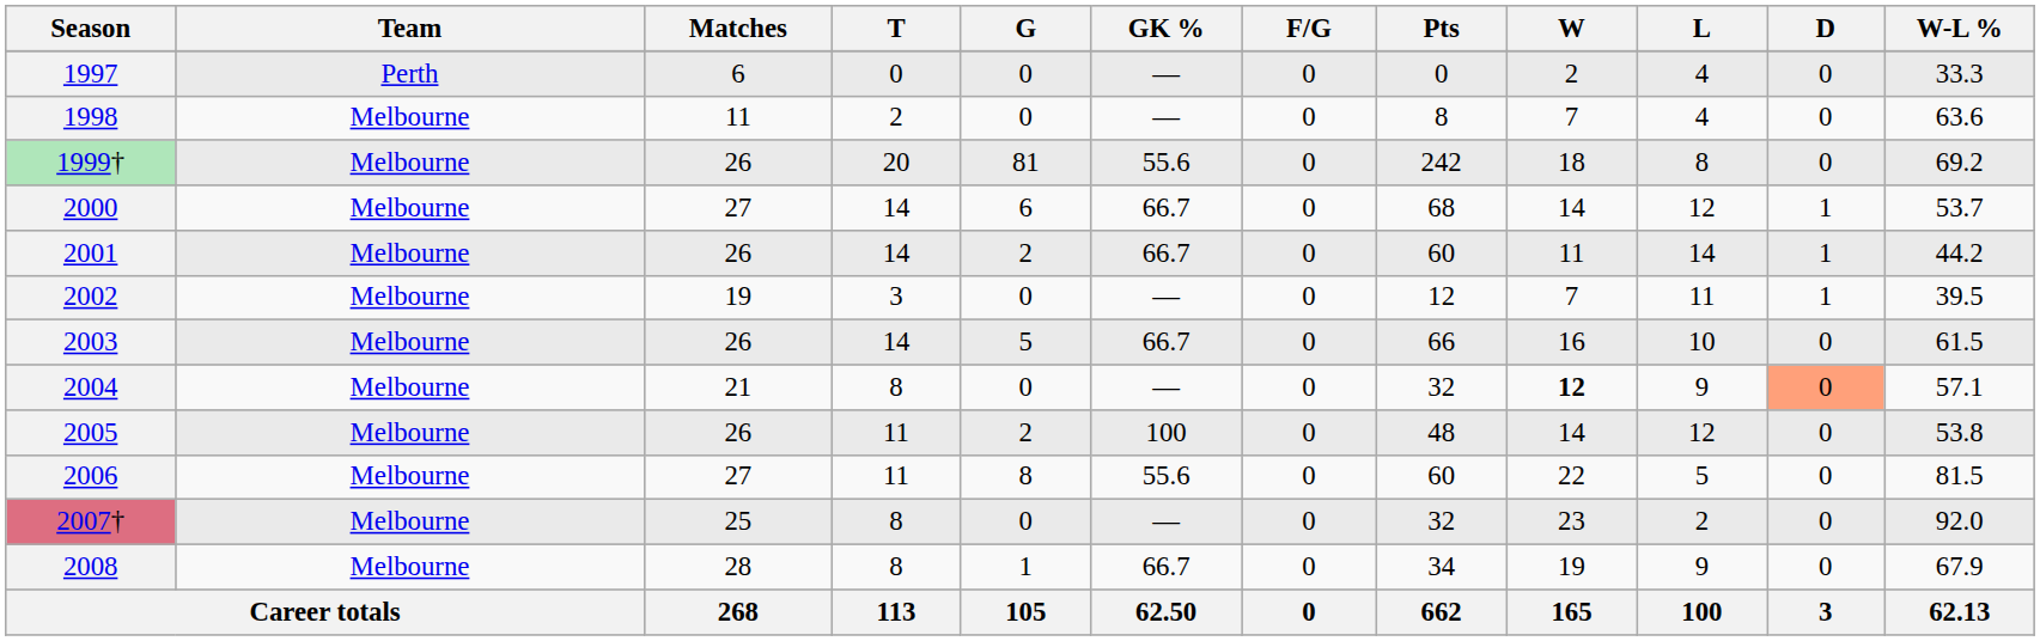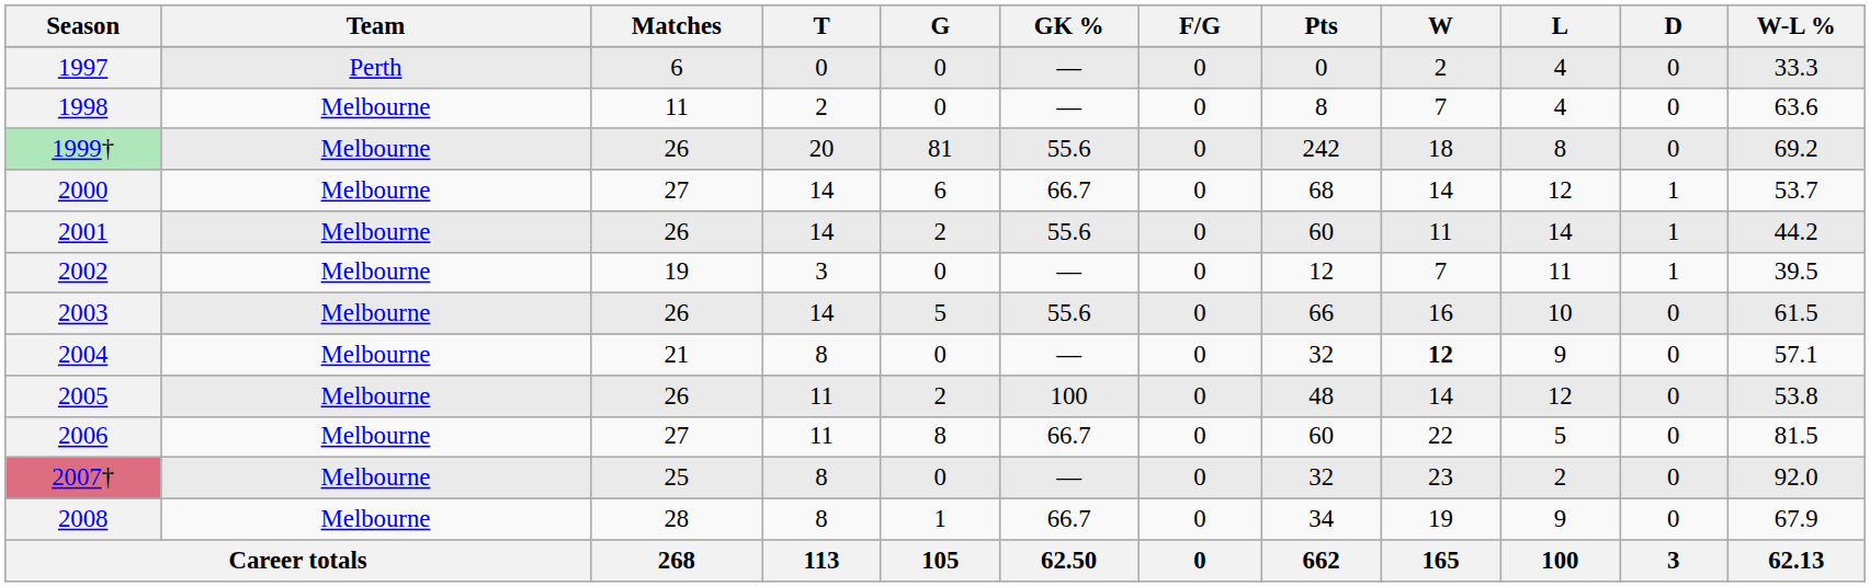 <table class="wikitable sortable"  style="font-size:90%; text-align:center; width:85%;">
 <tr>
 <th width=2%>Season</th>
 <th width=8%>Team</th>
 <th width=2%>Matches</th>
 <th width=2%>T</th>
 <th width=2%>G</th>
 <th width=2%>GK %</th>
 <th width=2%>F/G</th>
 <th width=2%>Pts</th>
 <th width=2%>W</th>
 <th width=2%>L</th>
 <th width=2%>D</th>
 <th width=2%>W-L %</th>
 </tr>
 <tr>
 </tr>
 <tr style="background-color: #EAEAEA">
 <th scope="row" style="text-align:center; font-weight:normal"><a href='#'>1997</a></th>
 <td style="text-align:center;"><a href='#'>Perth</a></td>
 <td>6</td>
 <td>0</td>
 <td>0</td>
 <td>—</td>
 <td>0</td>
 <td>0</td>
 <td>2</td>
 <td>4</td>
 <td>0</td>
 <td>33.3</td>
 </tr>
 <tr>
 <th scope="row" style="text-align:center; font-weight:normal"><a href='#'>1998</a></th>
 <td style="text-align:center;"><a href='#'>Melbourne</a></td>
 <td>11</td>
 <td>2</td>
 <td>0</td>
 <td>—</td>
 <td>0</td>
 <td>8</td>
 <td>7</td>
 <td>4</td>
 <td>0</td>
 <td>63.6</td>
 </tr>
 <tr style="background-color: #EAEAEA">
 <th scope="row" style="text-align:center;background:#afe6ba; font-weight:normal"><a href='#'>1999</a>†</th>
 <td style="text-align:center;"><a href='#'>Melbourne</a></td>
 <td>26</td>
 <td>20</td>
 <td>81</td>
 <td>55.6</td>
 <td>0</td>
 <td>242</td>
 <td>18</td>
 <td>8</td>
 <td>0</td>
 <td>69.2</td>
 </tr>
 <tr>
 <th scope="row" style="text-align:center; font-weight:normal"><a href='#'>2000</a></th>
 <td style="text-align:center;"><a href='#'>Melbourne</a></td>
 <td>27</td>
 <td>14</td>
 <td>6</td>
 <td>66.7</td>
 <td>0</td>
 <td>68</td>
 <td>14</td>
 <td>12</td>
 <td>1</td>
 <td>53.7</td>
 </tr>
 <tr style="background-color: #EAEAEA">
 <th scope="row" style="text-align:center; font-weight:normal"><a href='#'>2001</a></th>
 <td style="text-align:center;"><a href='#'>Melbourne</a></td>
 <td>26</td>
 <td>14</td>
 <td>2</td>
-<td>66.7</td>
+<td>55.6</td>
 <td>0</td>
 <td>60</td>
 <td>11</td>
 <td>14</td>
 <td>1</td>
 <td>44.2</td>
 </tr>
 <tr>
 <th scope="row" style="text-align:center; font-weight:normal"><a href='#'>2002</a></th>
 <td style="text-align:center;"><a href='#'>Melbourne</a></td>
 <td>19</td>
 <td>3</td>
 <td>0</td>
 <td>—</td>
 <td>0</td>
 <td>12</td>
 <td>7</td>
 <td>11</td>
 <td>1</td>
 <td>39.5</td>
 </tr>
 <tr style="background-color: #EAEAEA">
 <th scope="row" style="text-align:center; font-weight:normal"><a href='#'>2003</a></th>
 <td style="text-align:center;"><a href='#'>Melbourne</a></td>
 <td>26</td>
 <td>14</td>
 <td>5</td>
-<td>66.7</td>
+<td>55.6</td>
 <td>0</td>
 <td>66</td>
 <td>16</td>
 <td>10</td>
 <td>0</td>
 <td>61.5</td>
 </tr>
 <tr>
 <th scope="row" style="text-align:center; font-weight:normal"><a href='#'>2004</a></th>
 <td style="text-align:center;"><a href='#'>Melbourne</a></td>
 <td>21</td>
 <td>8</td>
 <td>0</td>
 <td>—</td>
 <td>0</td>
 <td>32</td>
 <td><strong>12</strong></td>
 <td>9</td>
-<td style="background: lightsalmon;">0</td>
+<td>0</td>
 <td>57.1</td>
 </tr>
 <tr style="background-color: #EAEAEA">
 <th scope="row" style="text-align:center; font-weight:normal"><a href='#'>2005</a></th>
 <td style="text-align:center;"><a href='#'>Melbourne</a></td>
 <td>26</td>
 <td>11</td>
 <td>2</td>
 <td>100</td>
 <td>0</td>
 <td>48</td>
 <td>14</td>
 <td>12</td>
 <td>0</td>
 <td>53.8</td>
 </tr>
 <tr>
 <th scope="row" style="text-align:center; font-weight:normal"><a href='#'>2006</a></th>
 <td style="text-align:center;"><a href='#'>Melbourne</a></td>
 <td>27</td>
 <td>11</td>
 <td>8</td>
-<td>55.6</td>
+<td>66.7</td>
 <td>0</td>
 <td>60</td>
 <td>22</td>
 <td>5</td>
 <td>0</td>
 <td>81.5</td>
 </tr>
 <tr style="background-color: #EAEAEA">
 <th scope="row" style="text-align:center;background:#DD6E81; font-weight:normal"><a href='#'>2007</a>†</th>
 <td style="text-align:center;"><a href='#'>Melbourne</a></td>
 <td>25</td>
 <td>8</td>
 <td>0</td>
 <td>—</td>
 <td>0</td>
 <td>32</td>
 <td>23</td>
 <td>2</td>
 <td>0</td>
 <td>92.0</td>
 </tr>
 <tr>
 <th scope="row" style="text-align:center; font-weight:normal"><a href='#'>2008</a></th>
 <td style="text-align:center;"><a href='#'>Melbourne</a></td>
 <td>28</td>
 <td>8</td>
 <td>1</td>
 <td>66.7</td>
 <td>0</td>
 <td>34</td>
 <td>19</td>
 <td>9</td>
 <td>0</td>
 <td>67.9</td>
 </tr>
 <tr class="sortbottom">
 <th colspan=2>Career totals</th>
 <th>268</th>
 <th>113</th>
 <th>105</th>
 <th>62.50</th>
 <th>0</th>
 <th>662</th>
 <th>165</th>
 <th>100</th>
 <th>3</th>
 <th>62.13</th>
 </tr>
 </table>
